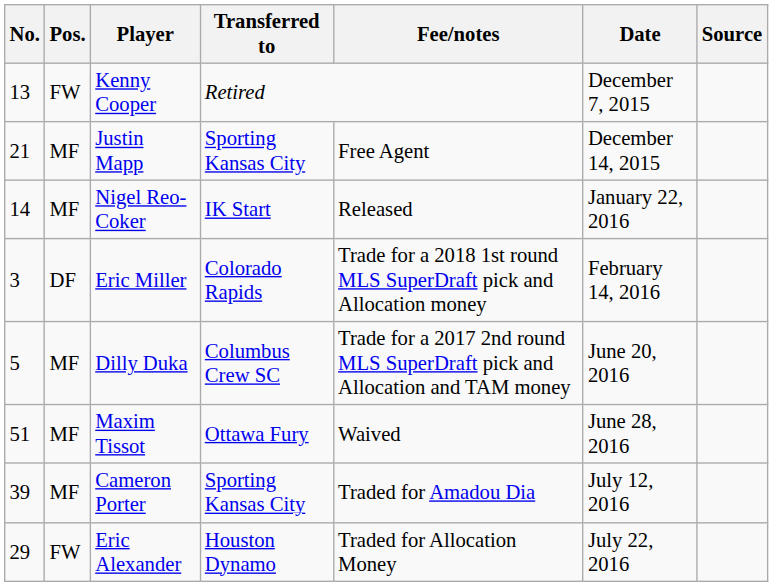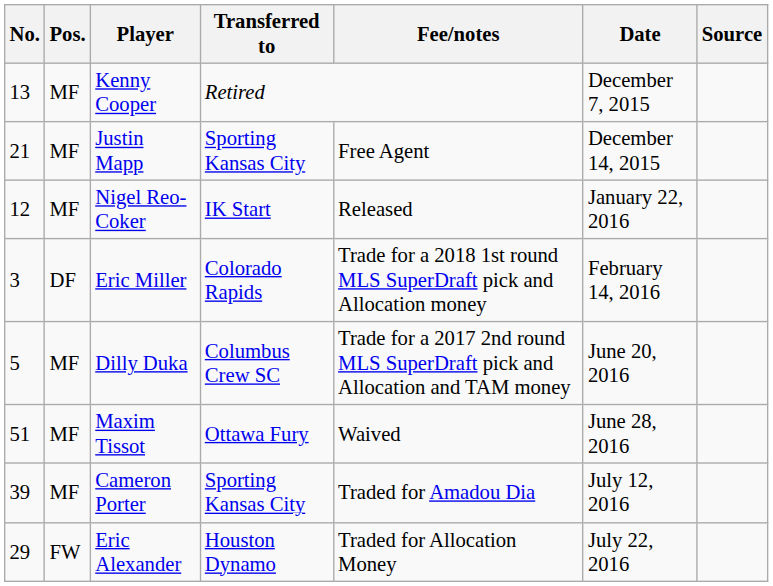 <table class="wikitable sortable" style="width:90%; text-align:center; font-size:95%; text-align:left;">
 <tr>
 <th><strong>No.</strong></th>
 <th><strong>Pos.</strong></th>
 <th><strong>Player</strong></th>
 <th><strong>Transferred to</strong></th>
 <th><strong>Fee/notes</strong></th>
 <th><strong>Date</strong></th>
 <th><strong>Source</strong></th>
 </tr>
 <tr>
 <td>13</td>
-<td>FW</td>
+<td>MF</td>
 <td> <a href='#'>Kenny Cooper</a></td>
 <td colspan="2"><em>Retired</em></td>
 <td>December 7, 2015</td>
 <td></td>
 </tr>
 <tr>
 <td>21</td>
 <td>MF</td>
 <td> <a href='#'>Justin Mapp</a></td>
 <td> <a href='#'>Sporting Kansas City</a></td>
 <td>Free Agent</td>
 <td>December 14, 2015</td>
 <td></td>
 </tr>
 <tr>
-<td>14</td>
+<td>12</td>
 <td>MF</td>
 <td> <a href='#'>Nigel Reo-Coker</a></td>
 <td> <a href='#'>IK Start</a></td>
 <td>Released</td>
 <td>January 22, 2016</td>
 <td></td>
 </tr>
 <tr>
 <td>3</td>
 <td>DF</td>
 <td> <a href='#'>Eric Miller</a></td>
 <td> <a href='#'>Colorado Rapids</a></td>
 <td>Trade for a 2018 1st round <a href='#'>MLS SuperDraft</a> pick and Allocation money</td>
 <td>February 14, 2016</td>
 <td></td>
 </tr>
 <tr>
 <td>5</td>
 <td>MF</td>
 <td> <a href='#'>Dilly Duka</a></td>
 <td> <a href='#'>Columbus Crew SC</a></td>
 <td>Trade for a 2017 2nd round <a href='#'>MLS SuperDraft</a> pick and Allocation and TAM money</td>
 <td>June 20, 2016</td>
 <td></td>
 </tr>
 <tr>
 <td>51</td>
 <td>MF</td>
 <td> <a href='#'>Maxim Tissot</a></td>
 <td> <a href='#'>Ottawa Fury</a></td>
 <td>Waived</td>
 <td>June 28, 2016</td>
 <td></td>
 </tr>
 <tr>
 <td>39</td>
 <td>MF</td>
 <td> <a href='#'>Cameron Porter</a></td>
 <td> <a href='#'>Sporting Kansas City</a></td>
 <td>Traded for <a href='#'>Amadou Dia</a></td>
 <td>July 12, 2016</td>
 <td></td>
 </tr>
 <tr>
 <td>29</td>
 <td>FW</td>
 <td> <a href='#'>Eric Alexander</a></td>
 <td> <a href='#'>Houston Dynamo</a></td>
 <td>Traded for Allocation Money</td>
 <td>July 22, 2016</td>
 <td></td>
 </tr>
 </table>
